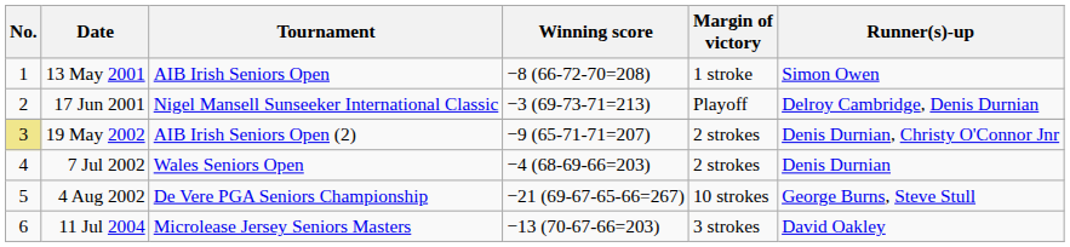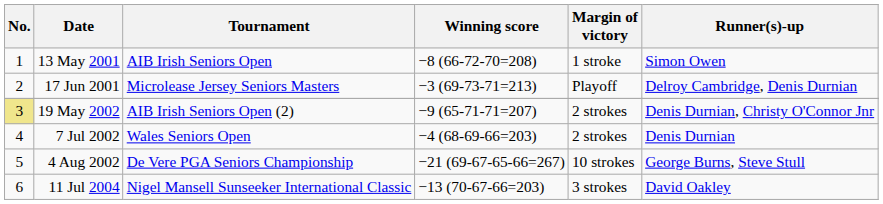 <table class="wikitable" style="font-size:95%;">
 <tr>
 <th>No.</th>
 <th>Date</th>
 <th>Tournament</th>
 <th>Winning score</th>
 <th>Margin of<br>victory</th>
 <th>Runner(s)-up</th>
 </tr>
 <tr>
 <td align=center>1</td>
 <td align=right>13 May <a href='#'>2001</a></td>
 <td><a href='#'>AIB Irish Seniors Open</a></td>
 <td>−8 (66-72-70=208)</td>
 <td>1 stroke</td>
 <td> <a href='#'>Simon Owen</a></td>
 </tr>
 <tr>
 <td align=center>2</td>
 <td align=right>17 Jun 2001</td>
-<td><a href='#'>Nigel Mansell Sunseeker International Classic</a></td>
+<td><a href='#'>Microlease Jersey Seniors Masters</a></td>
 <td>−3 (69-73-71=213)</td>
 <td>Playoff</td>
 <td> <a href='#'>Delroy Cambridge</a>,  <a href='#'>Denis Durnian</a></td>
 </tr>
 <tr>
 </tr>
 <tr>
 <td align=center style="background: khaki;">3</td>
 <td align=right>19 May <a href='#'>2002</a></td>
 <td><a href='#'>AIB Irish Seniors Open</a> (2)</td>
 <td>−9 (65-71-71=207)</td>
 <td>2 strokes</td>
 <td> <a href='#'>Denis Durnian</a>,  <a href='#'>Christy O'Connor Jnr</a></td>
 </tr>
 <tr>
 <td align=center>4</td>
 <td align=right>7 Jul 2002</td>
 <td><a href='#'>Wales Seniors Open</a></td>
 <td>−4 (68-69-66=203)</td>
 <td>2 strokes</td>
 <td> <a href='#'>Denis Durnian</a></td>
 </tr>
 <tr>
 <td align=center>5</td>
 <td align=right>4 Aug 2002</td>
 <td><a href='#'>De Vere PGA Seniors Championship</a></td>
 <td>−21 (69-67-65-66=267)</td>
 <td>10 strokes</td>
 <td> <a href='#'>George Burns</a>,  <a href='#'>Steve Stull</a></td>
 </tr>
 <tr>
 <td align=center>6</td>
 <td align=right>11 Jul <a href='#'>2004</a></td>
-<td><a href='#'>Microlease Jersey Seniors Masters</a></td>
+<td><a href='#'>Nigel Mansell Sunseeker International Classic</a></td>
 <td>−13 (70-67-66=203)</td>
 <td>3 strokes</td>
 <td> <a href='#'>David Oakley</a></td>
 </tr>
 </table>
